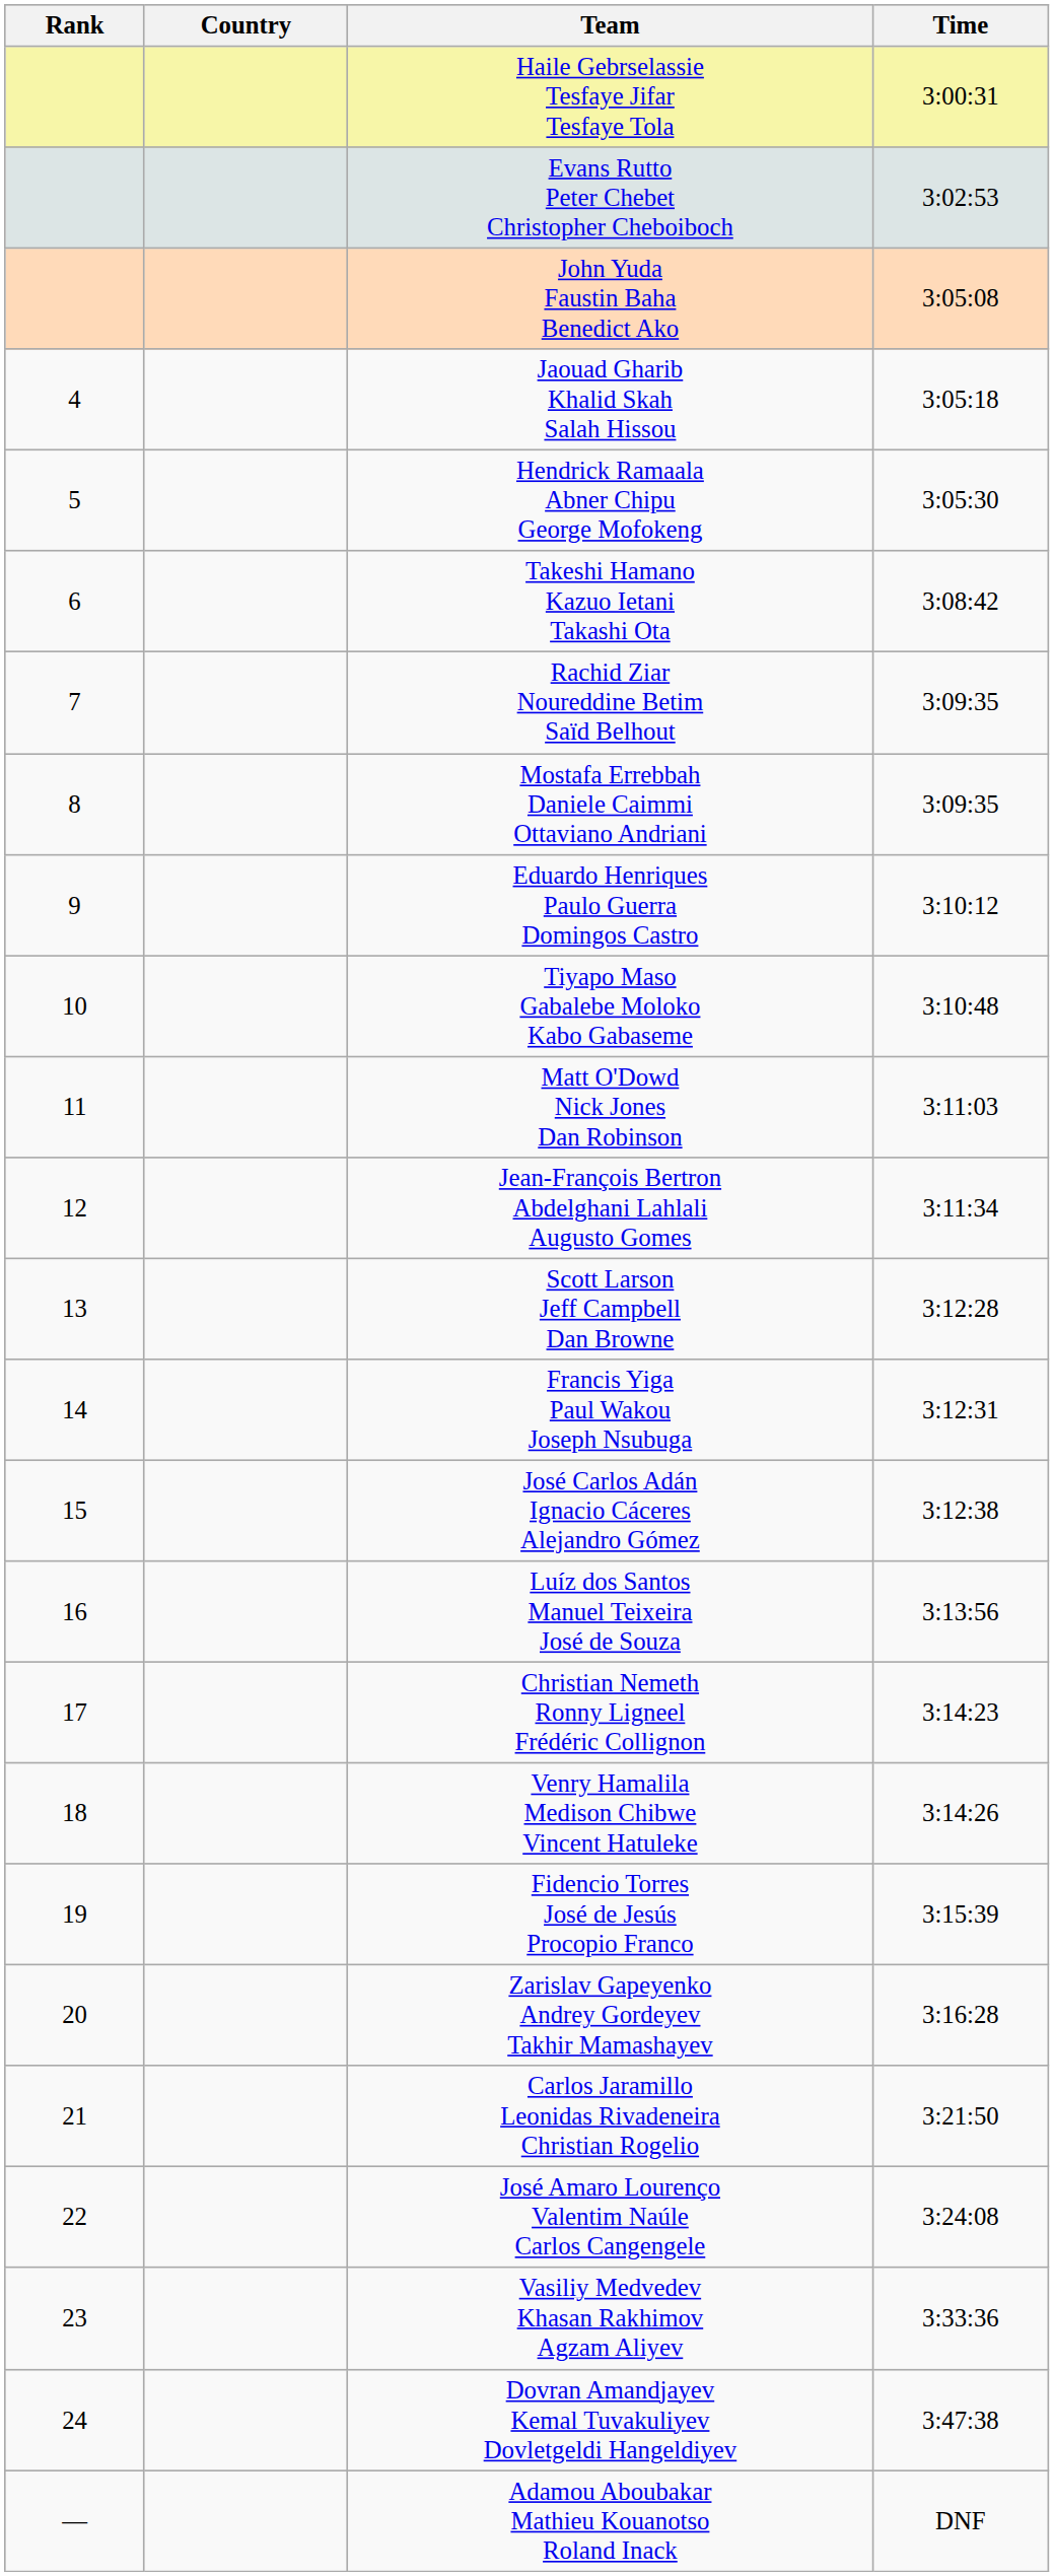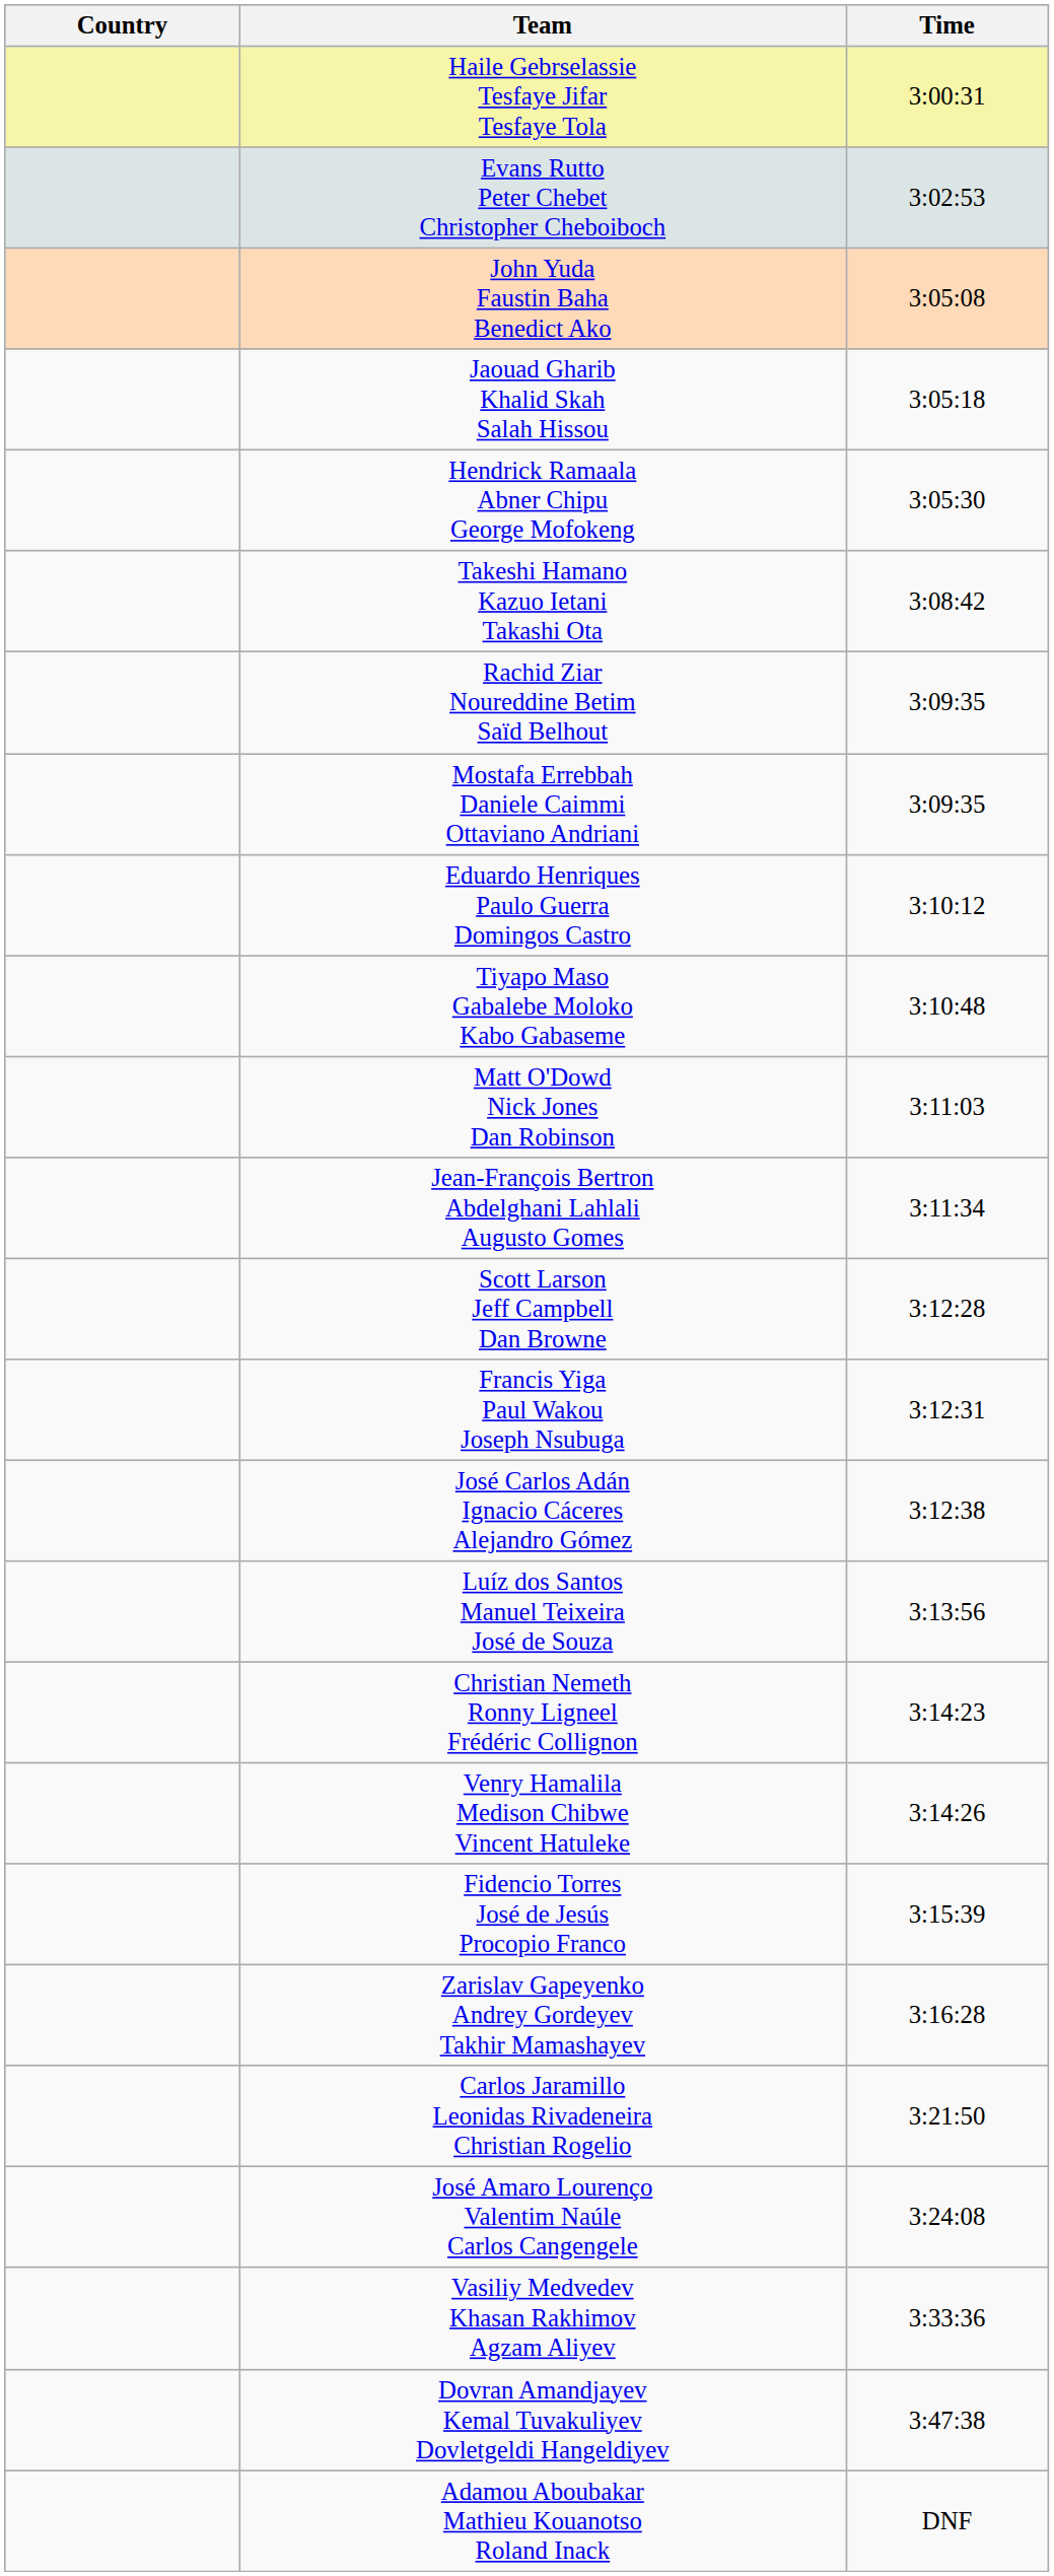 <table class="wikitable sortable" style=" text-align:center; font-size:95%;" width="50%">
 <tr>
-<th>Rank</th>
 <th>Country</th>
 <th>Team</th>
 <th>Time</th>
 </tr>
 <tr bgcolor="#F7F6A8">
-<td align=center></td>
 <td></td>
 <td><a href='#'>Haile Gebrselassie</a><br><a href='#'>Tesfaye Jifar</a><br><a href='#'>Tesfaye Tola</a></td>
 <td>3:00:31</td>
 </tr>
 <tr bgcolor="#DCE5E5">
-<td align=center></td>
 <td></td>
 <td><a href='#'>Evans Rutto</a><br><a href='#'>Peter Chebet</a><br><a href='#'>Christopher Cheboiboch</a></td>
 <td>3:02:53</td>
 </tr>
 <tr bgcolor="#FFDAB9">
-<td align=center></td>
 <td></td>
 <td><a href='#'>John Yuda</a><br><a href='#'>Faustin Baha</a><br><a href='#'>Benedict Ako</a></td>
 <td>3:05:08</td>
 </tr>
 <tr>
-<td align=center>4</td>
 <td></td>
 <td><a href='#'>Jaouad Gharib</a><br><a href='#'>Khalid Skah</a><br><a href='#'>Salah Hissou</a></td>
 <td>3:05:18</td>
 </tr>
 <tr>
-<td align=center>5</td>
 <td></td>
 <td><a href='#'>Hendrick Ramaala</a><br><a href='#'>Abner Chipu</a><br><a href='#'>George Mofokeng</a></td>
 <td>3:05:30</td>
 </tr>
 <tr>
-<td align=center>6</td>
 <td></td>
 <td><a href='#'>Takeshi Hamano</a><br><a href='#'>Kazuo Ietani</a><br><a href='#'>Takashi Ota</a></td>
 <td>3:08:42</td>
 </tr>
 <tr>
-<td align=center>7</td>
 <td></td>
 <td><a href='#'>Rachid Ziar</a><br><a href='#'>Noureddine Betim</a><br><a href='#'>Saïd Belhout</a></td>
 <td>3:09:35</td>
 </tr>
 <tr>
-<td align=center>8</td>
 <td></td>
 <td><a href='#'>Mostafa Errebbah</a><br><a href='#'>Daniele Caimmi</a><br><a href='#'>Ottaviano Andriani</a></td>
 <td>3:09:35</td>
 </tr>
 <tr>
-<td align=center>9</td>
 <td></td>
 <td><a href='#'>Eduardo Henriques</a><br><a href='#'>Paulo Guerra</a><br><a href='#'>Domingos Castro</a></td>
 <td>3:10:12</td>
 </tr>
 <tr>
-<td align=center>10</td>
 <td></td>
 <td><a href='#'>Tiyapo Maso</a><br><a href='#'>Gabalebe Moloko</a><br><a href='#'>Kabo Gabaseme</a></td>
 <td>3:10:48</td>
 </tr>
 <tr>
-<td align=center>11</td>
 <td></td>
 <td><a href='#'>Matt O'Dowd</a><br><a href='#'>Nick Jones</a><br><a href='#'>Dan Robinson</a></td>
 <td>3:11:03</td>
 </tr>
 <tr>
-<td align=center>12</td>
 <td></td>
 <td><a href='#'>Jean-François Bertron</a><br><a href='#'>Abdelghani Lahlali</a><br><a href='#'>Augusto Gomes</a></td>
 <td>3:11:34</td>
 </tr>
 <tr>
-<td align=center>13</td>
 <td></td>
 <td><a href='#'>Scott Larson</a><br><a href='#'>Jeff Campbell</a><br><a href='#'>Dan Browne</a></td>
 <td>3:12:28</td>
 </tr>
 <tr>
-<td align=center>14</td>
 <td></td>
 <td><a href='#'>Francis Yiga</a><br><a href='#'>Paul Wakou</a><br><a href='#'>Joseph Nsubuga</a></td>
 <td>3:12:31</td>
 </tr>
 <tr>
-<td align=center>15</td>
 <td></td>
 <td><a href='#'>José Carlos Adán</a><br><a href='#'>Ignacio Cáceres</a><br><a href='#'>Alejandro Gómez</a></td>
 <td>3:12:38</td>
 </tr>
 <tr>
-<td align=center>16</td>
 <td></td>
 <td><a href='#'>Luíz dos Santos</a><br><a href='#'>Manuel Teixeira</a><br><a href='#'>José de Souza</a></td>
 <td>3:13:56</td>
 </tr>
 <tr>
-<td align=center>17</td>
 <td></td>
 <td><a href='#'>Christian Nemeth</a><br><a href='#'>Ronny Ligneel</a><br><a href='#'>Frédéric Collignon</a></td>
 <td>3:14:23</td>
 </tr>
 <tr>
-<td align=center>18</td>
 <td></td>
 <td><a href='#'>Venry Hamalila</a><br><a href='#'>Medison Chibwe</a><br><a href='#'>Vincent Hatuleke</a></td>
 <td>3:14:26</td>
 </tr>
 <tr>
-<td align=center>19</td>
 <td></td>
 <td><a href='#'>Fidencio Torres</a><br><a href='#'>José de Jesús</a><br><a href='#'>Procopio Franco</a></td>
 <td>3:15:39</td>
 </tr>
 <tr>
-<td align=center>20</td>
 <td></td>
 <td><a href='#'>Zarislav Gapeyenko</a><br><a href='#'>Andrey Gordeyev</a><br><a href='#'>Takhir Mamashayev</a></td>
 <td>3:16:28</td>
 </tr>
 <tr>
-<td align=center>21</td>
 <td></td>
 <td><a href='#'>Carlos Jaramillo</a><br><a href='#'>Leonidas Rivadeneira</a><br><a href='#'>Christian Rogelio</a></td>
 <td>3:21:50</td>
 </tr>
 <tr>
-<td align=center>22</td>
 <td></td>
 <td><a href='#'>José Amaro Lourenço</a><br><a href='#'>Valentim Naúle</a><br><a href='#'>Carlos Cangengele</a></td>
 <td>3:24:08</td>
 </tr>
 <tr>
-<td align=center>23</td>
 <td></td>
 <td><a href='#'>Vasiliy Medvedev</a><br><a href='#'>Khasan Rakhimov</a><br><a href='#'>Agzam Aliyev</a></td>
 <td>3:33:36</td>
 </tr>
 <tr>
-<td align=center>24</td>
 <td></td>
 <td><a href='#'>Dovran Amandjayev</a><br><a href='#'>Kemal Tuvakuliyev</a><br><a href='#'>Dovletgeldi Hangeldiyev</a></td>
 <td>3:47:38</td>
 </tr>
 <tr>
-<td align=center>—</td>
 <td></td>
 <td><a href='#'>Adamou Aboubakar</a><br><a href='#'>Mathieu Kouanotso</a><br><a href='#'>Roland Inack</a></td>
 <td>DNF</td>
 </tr>
 </table>
